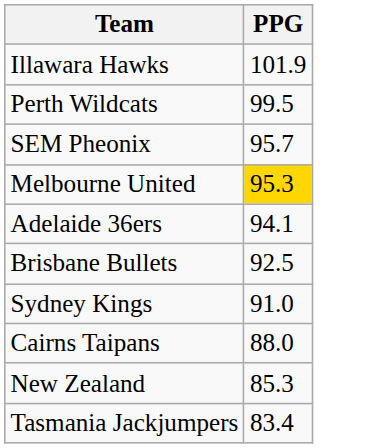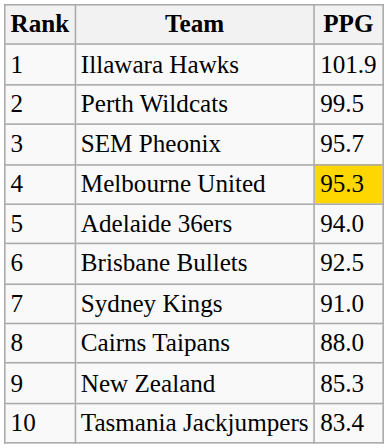 <table class="wikitable">
 <tr>
+<th>Rank</th>
 <th>Team</th>
 <th>PPG</th>
 </tr>
 <tr>
+<td>1</td>
 <td><a href='#'></a> Illawara Hawks</td>
 <td>101.9</td>
 </tr>
 <tr>
+<td>2</td>
 <td><a href='#'></a> Perth Wildcats</td>
 <td>99.5</td>
 </tr>
 <tr>
+<td>3</td>
 <td><a href='#'></a> SEM Pheonix</td>
 <td>95.7</td>
 </tr>
 <tr>
+<td>4</td>
 <td><a href='#'></a> Melbourne United</td>
 <td style="background: gold;">95.3</td>
 </tr>
 <tr>
+<td>5</td>
 <td><a href='#'></a> Adelaide 36ers</td>
-<td>94.1</td>
+<td>94.0</td>
 </tr>
 <tr>
+<td>6</td>
 <td><a href='#'></a> Brisbane Bullets</td>
 <td>92.5</td>
 </tr>
 <tr>
+<td>7</td>
 <td><a href='#'></a> Sydney Kings</td>
 <td>91.0</td>
 </tr>
 <tr>
+<td>8</td>
 <td><a href='#'></a> Cairns Taipans</td>
 <td>88.0</td>
 </tr>
 <tr>
+<td>9</td>
 <td><a href='#'></a> New Zealand</td>
 <td>85.3</td>
 </tr>
 <tr>
+<td>10</td>
 <td><a href='#'></a> Tasmania Jackjumpers</td>
 <td>83.4</td>
 </tr>
 </table>
